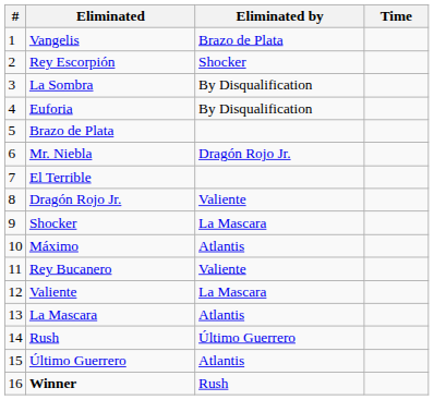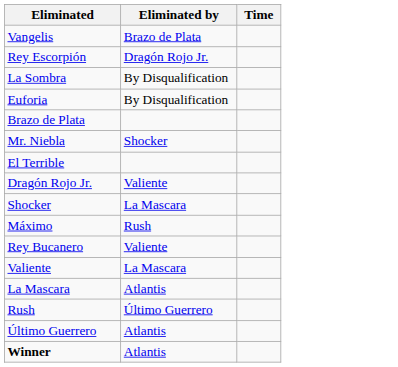 <table class="wikitable sortable">
 <tr>
-<th width=5%>#</th>
 <th width=40%>Eliminated</th>
 <th width=40%>Eliminated by</th>
 <th width=15%>Time</th>
 </tr>
 <tr>
-<td>1</td>
 <td><a href='#'>Vangelis</a></td>
 <td><a href='#'>Brazo de Plata</a></td>
 <td></td>
 </tr>
 <tr>
-<td>2</td>
 <td><a href='#'>Rey Escorpión</a></td>
-<td><a href='#'>Shocker</a></td>
+<td><a href='#'>Dragón Rojo Jr.</a></td>
 <td></td>
 </tr>
 <tr>
-<td>3</td>
 <td><a href='#'>La Sombra</a></td>
 <td>By Disqualification</td>
 <td></td>
 </tr>
 <tr>
-<td>4</td>
 <td><a href='#'>Euforia</a></td>
 <td>By Disqualification</td>
 <td></td>
 </tr>
 <tr>
-<td>5</td>
 <td><a href='#'>Brazo de Plata</a></td>
 <td> </td>
 <td></td>
 </tr>
 <tr>
-<td>6</td>
 <td><a href='#'>Mr. Niebla</a></td>
-<td><a href='#'>Dragón Rojo Jr.</a></td>
+<td><a href='#'>Shocker</a></td>
 <td></td>
 </tr>
 <tr>
-<td>7</td>
 <td><a href='#'>El Terrible</a></td>
 <td> </td>
 <td></td>
 </tr>
 <tr>
-<td>8</td>
 <td><a href='#'>Dragón Rojo Jr.</a></td>
 <td><a href='#'>Valiente</a></td>
 <td></td>
 </tr>
 <tr>
-<td>9</td>
 <td><a href='#'>Shocker</a></td>
 <td><a href='#'>La Mascara</a></td>
 <td></td>
 </tr>
 <tr>
-<td>10</td>
 <td><a href='#'>Máximo</a></td>
-<td><a href='#'>Atlantis</a></td>
+<td><a href='#'>Rush</a></td>
 <td></td>
 </tr>
 <tr>
-<td>11</td>
 <td><a href='#'>Rey Bucanero</a></td>
 <td><a href='#'>Valiente</a></td>
 <td></td>
 </tr>
 <tr>
-<td>12</td>
 <td><a href='#'>Valiente</a></td>
 <td><a href='#'>La Mascara</a></td>
 <td></td>
 </tr>
 <tr>
-<td>13</td>
 <td><a href='#'>La Mascara</a></td>
 <td><a href='#'>Atlantis</a></td>
 <td></td>
 </tr>
 <tr>
-<td>14</td>
 <td><a href='#'>Rush</a></td>
 <td><a href='#'>Último Guerrero</a></td>
 <td></td>
 </tr>
 <tr>
-<td>15</td>
 <td><a href='#'>Último Guerrero</a></td>
 <td><a href='#'>Atlantis</a></td>
 <td></td>
 </tr>
 <tr>
-<td>16</td>
 <td><strong>Winner</strong></td>
-<td><a href='#'>Rush</a></td>
+<td><a href='#'>Atlantis</a></td>
 <td></td>
 </tr>
 </table>
